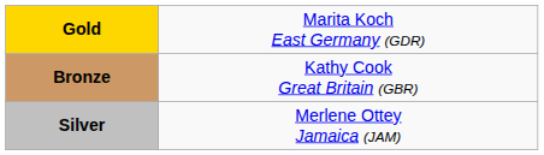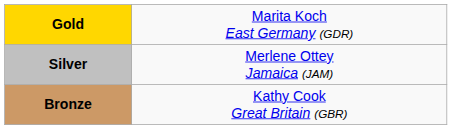 <table class="wikitable" style=" text-align:center; font-size:110%;" width="35%">
 <tr>
 <td bgcolor="gold"><strong>Gold</strong></td>
 <td> <a href='#'>Marita Koch</a><br><em><a href='#'>East Germany</a> <small>(GDR)</small></em></td>
 </tr>
 <tr>
+<td bgcolor="silver"><strong>Silver</strong></td>
+<td> <a href='#'>Merlene Ottey</a><br><em><a href='#'>Jamaica</a> <small>(JAM)</small></em></td>
+</tr>
+<tr>
 <td bgcolor="CC9966"><strong>Bronze</strong></td>
 <td> <a href='#'>Kathy Cook</a><br><em><a href='#'>Great Britain</a> <small>(GBR)</small></em></td>
 </tr>
-<tr>
-<td bgcolor="silver"><strong>Silver</strong></td>
-<td> <a href='#'>Merlene Ottey</a><br><em><a href='#'>Jamaica</a> <small>(JAM)</small></em></td>
-</tr>
 </table>
